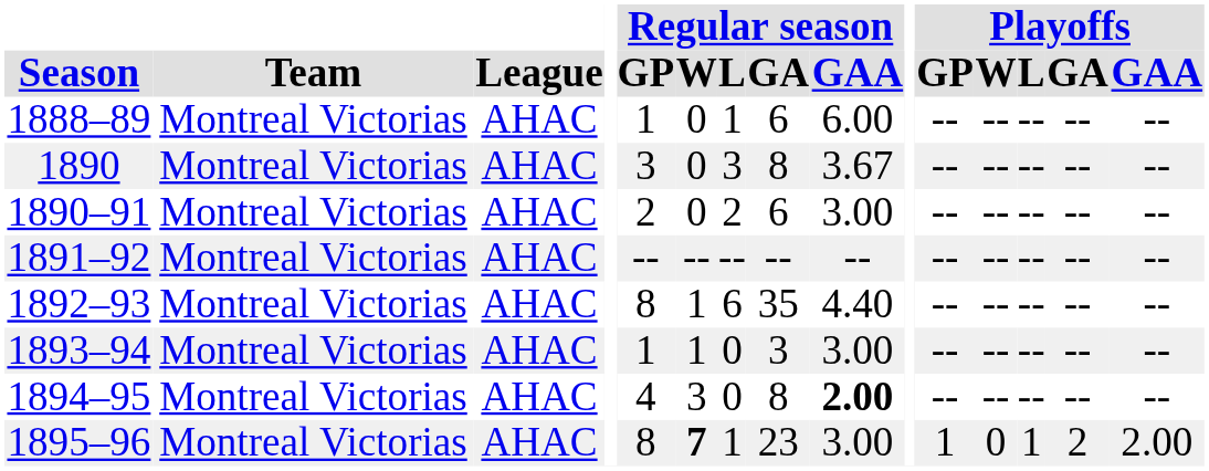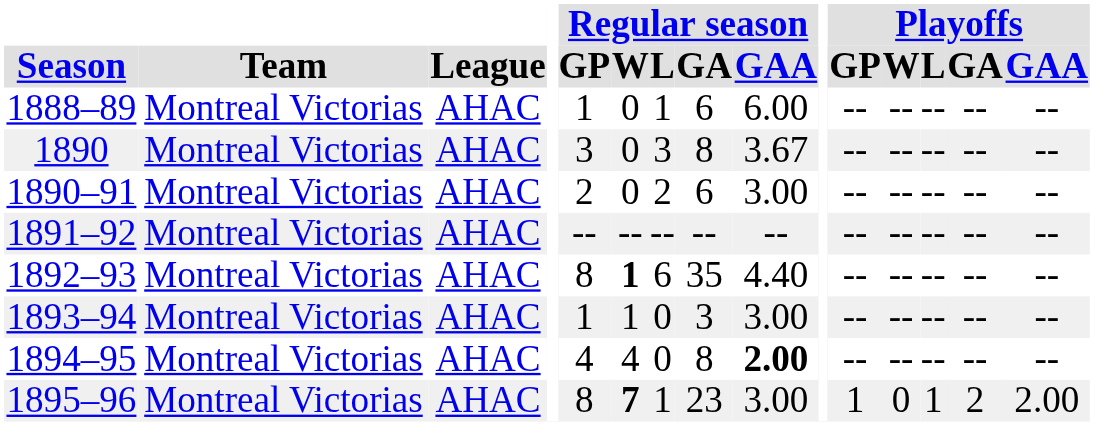 <table BORDER="0" CELLPADDING="0" CELLSPACING="0" width="75%">
 <tr bgcolor="#e0e0e0">
 <th colspan="3" bgcolor="#ffffff"> </th>
 <th rowspan="99" bgcolor="#ffffff"> </th>
 <th colspan="5"><a href='#'>Regular season</a></th>
 <th rowspan="99" bgcolor="#ffffff"> </th>
 <th colspan="5"><a href='#'>Playoffs</a></th>
 </tr>
 <tr bgcolor="#e0e0e0">
 <th><a href='#'>Season</a></th>
 <th>Team</th>
 <th>League</th>
 <th>GP</th>
 <th>W</th>
 <th>L</th>
 <th>GA</th>
 <th><a href='#'>GAA</a></th>
 <th>GP</th>
 <th>W</th>
 <th>L</th>
 <th>GA</th>
 <th><a href='#'>GAA</a></th>
 </tr>
 <tr ALIGN="center">
 <td><a href='#'>1888–89</a></td>
 <td><a href='#'>Montreal Victorias</a></td>
 <td><a href='#'>AHAC</a></td>
 <td>1</td>
 <td>0</td>
 <td>1</td>
 <td>6</td>
 <td>6.00</td>
 <td>--</td>
 <td>--</td>
 <td>--</td>
 <td>--</td>
 <td>--</td>
 </tr>
 <tr ALIGN="center" bgcolor="#f0f0f0">
 <td><a href='#'>1890</a></td>
 <td><a href='#'>Montreal Victorias</a></td>
 <td><a href='#'>AHAC</a></td>
 <td>3</td>
 <td>0</td>
 <td>3</td>
 <td>8</td>
 <td>3.67</td>
 <td>--</td>
 <td>--</td>
 <td>--</td>
 <td>--</td>
 <td>--</td>
 </tr>
 <tr ALIGN="center">
 <td><a href='#'>1890–91</a></td>
 <td><a href='#'>Montreal Victorias</a></td>
 <td><a href='#'>AHAC</a></td>
 <td>2</td>
 <td>0</td>
 <td>2</td>
 <td>6</td>
 <td>3.00</td>
 <td>--</td>
 <td>--</td>
 <td>--</td>
 <td>--</td>
 <td>--</td>
 </tr>
 <tr ALIGN="center" bgcolor="#f0f0f0">
 <td><a href='#'>1891–92</a></td>
 <td><a href='#'>Montreal Victorias</a></td>
 <td><a href='#'>AHAC</a></td>
 <td>--</td>
 <td>--</td>
 <td>--</td>
 <td>--</td>
 <td>--</td>
 <td>--</td>
 <td>--</td>
 <td>--</td>
 <td>--</td>
 <td>--</td>
 </tr>
 <tr ALIGN="center">
 <td><a href='#'>1892–93</a></td>
 <td><a href='#'>Montreal Victorias</a></td>
 <td><a href='#'>AHAC</a></td>
 <td>8</td>
-<td>1</td>
+<td><strong>1</strong></td>
 <td>6</td>
 <td>35</td>
 <td>4.40</td>
 <td>--</td>
 <td>--</td>
 <td>--</td>
 <td>--</td>
 <td>--</td>
 </tr>
 <tr ALIGN="center" bgcolor="#f0f0f0">
 <td><a href='#'>1893–94</a></td>
 <td><a href='#'>Montreal Victorias</a></td>
 <td><a href='#'>AHAC</a></td>
 <td>1</td>
 <td>1</td>
 <td>0</td>
 <td>3</td>
 <td>3.00</td>
 <td>--</td>
 <td>--</td>
 <td>--</td>
 <td>--</td>
 <td>--</td>
 </tr>
 <tr ALIGN="center">
 <td><a href='#'>1894–95</a></td>
 <td><a href='#'>Montreal Victorias</a></td>
 <td><a href='#'>AHAC</a></td>
 <td>4</td>
-<td>3</td>
+<td>4</td>
 <td>0</td>
 <td>8</td>
 <td><strong>2.00</strong></td>
 <td>--</td>
 <td>--</td>
 <td>--</td>
 <td>--</td>
 <td>--</td>
 </tr>
 <tr ALIGN="center" bgcolor="#f0f0f0">
 <td><a href='#'>1895–96</a></td>
 <td><a href='#'>Montreal Victorias</a></td>
 <td><a href='#'>AHAC</a></td>
 <td>8</td>
 <td><strong>7</strong></td>
 <td>1</td>
 <td>23</td>
 <td>3.00</td>
 <td>1</td>
 <td>0</td>
 <td>1</td>
 <td>2</td>
 <td>2.00</td>
 </tr>
 <tr ALIGN="center">
 </tr>
 <tr bgcolor="#e0e0e0">
 </tr>
 </table>
